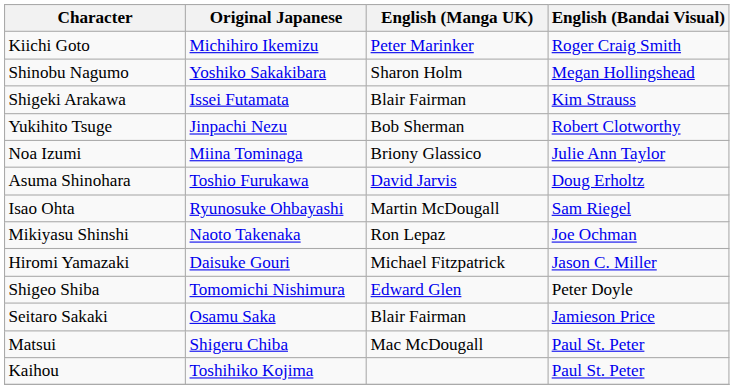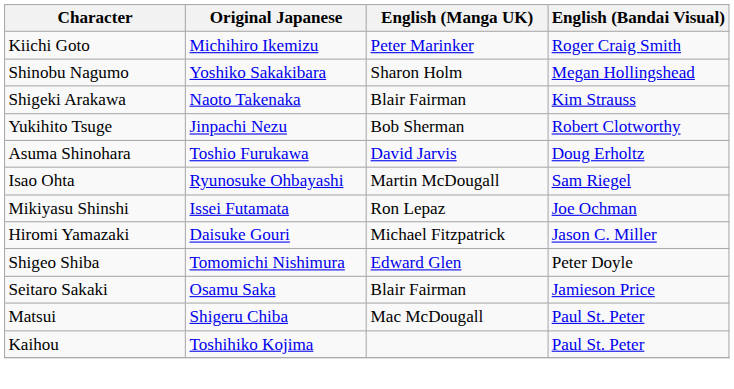 <table class="wikitable">
 <tr>
 <th style="width:25%; text-align:center;">Character</th>
 <th style="width:25%; text-align:center;">Original Japanese</th>
 <th style="width:25%; text-align:center;">English (Manga UK)</th>
 <th style="width:25%; text-align:center;">English (Bandai Visual)</th>
 </tr>
 <tr>
 <td>Kiichi Goto</td>
 <td><a href='#'>Michihiro Ikemizu</a></td>
 <td><a href='#'>Peter Marinker</a></td>
 <td><a href='#'>Roger Craig Smith</a></td>
 </tr>
 <tr>
 <td>Shinobu Nagumo</td>
 <td><a href='#'>Yoshiko Sakakibara</a></td>
 <td>Sharon Holm</td>
 <td><a href='#'>Megan Hollingshead</a></td>
 </tr>
 <tr>
 <td>Shigeki Arakawa</td>
-<td><a href='#'>Issei Futamata</a></td>
+<td><a href='#'>Naoto Takenaka</a></td>
 <td>Blair Fairman</td>
 <td><a href='#'>Kim Strauss</a></td>
 </tr>
 <tr>
 <td>Yukihito Tsuge</td>
 <td><a href='#'>Jinpachi Nezu</a></td>
 <td>Bob Sherman</td>
 <td><a href='#'>Robert Clotworthy</a></td>
-</tr>
-<tr>
-<td>Noa Izumi</td>
-<td><a href='#'>Miina Tominaga</a></td>
-<td>Briony Glassico</td>
-<td><a href='#'>Julie Ann Taylor</a></td>
 </tr>
 <tr>
 <td>Asuma Shinohara</td>
 <td><a href='#'>Toshio Furukawa</a></td>
 <td><a href='#'>David Jarvis</a></td>
 <td><a href='#'>Doug Erholtz</a></td>
 </tr>
 <tr>
 <td>Isao Ohta</td>
 <td><a href='#'>Ryunosuke Ohbayashi</a></td>
 <td>Martin McDougall</td>
 <td><a href='#'>Sam Riegel</a></td>
 </tr>
 <tr>
 <td>Mikiyasu Shinshi</td>
-<td><a href='#'>Naoto Takenaka</a></td>
+<td><a href='#'>Issei Futamata</a></td>
 <td>Ron Lepaz</td>
 <td><a href='#'>Joe Ochman</a></td>
 </tr>
 <tr>
 <td>Hiromi Yamazaki</td>
 <td><a href='#'>Daisuke Gouri</a></td>
 <td>Michael Fitzpatrick</td>
 <td><a href='#'>Jason C. Miller</a></td>
 </tr>
 <tr>
 <td>Shigeo Shiba</td>
 <td><a href='#'>Tomomichi Nishimura</a></td>
 <td><a href='#'>Edward Glen</a></td>
 <td>Peter Doyle</td>
 </tr>
 <tr>
 <td>Seitaro Sakaki</td>
 <td><a href='#'>Osamu Saka</a></td>
 <td>Blair Fairman</td>
 <td><a href='#'>Jamieson Price</a></td>
 </tr>
 <tr>
 <td>Matsui</td>
 <td><a href='#'>Shigeru Chiba</a></td>
 <td>Mac McDougall</td>
 <td><a href='#'>Paul St. Peter</a></td>
 </tr>
 <tr>
 <td>Kaihou</td>
 <td><a href='#'>Toshihiko Kojima</a></td>
 <td></td>
 <td><a href='#'>Paul St. Peter</a></td>
 </tr>
 <tr>
 </tr>
 </table>
